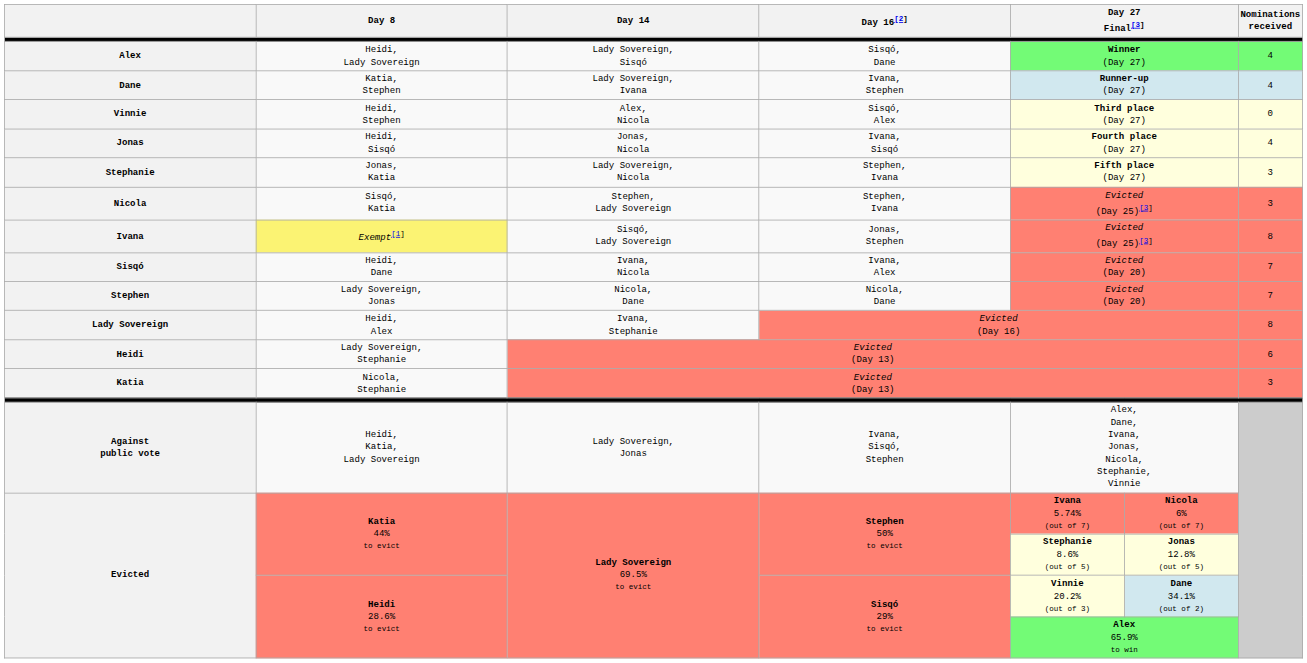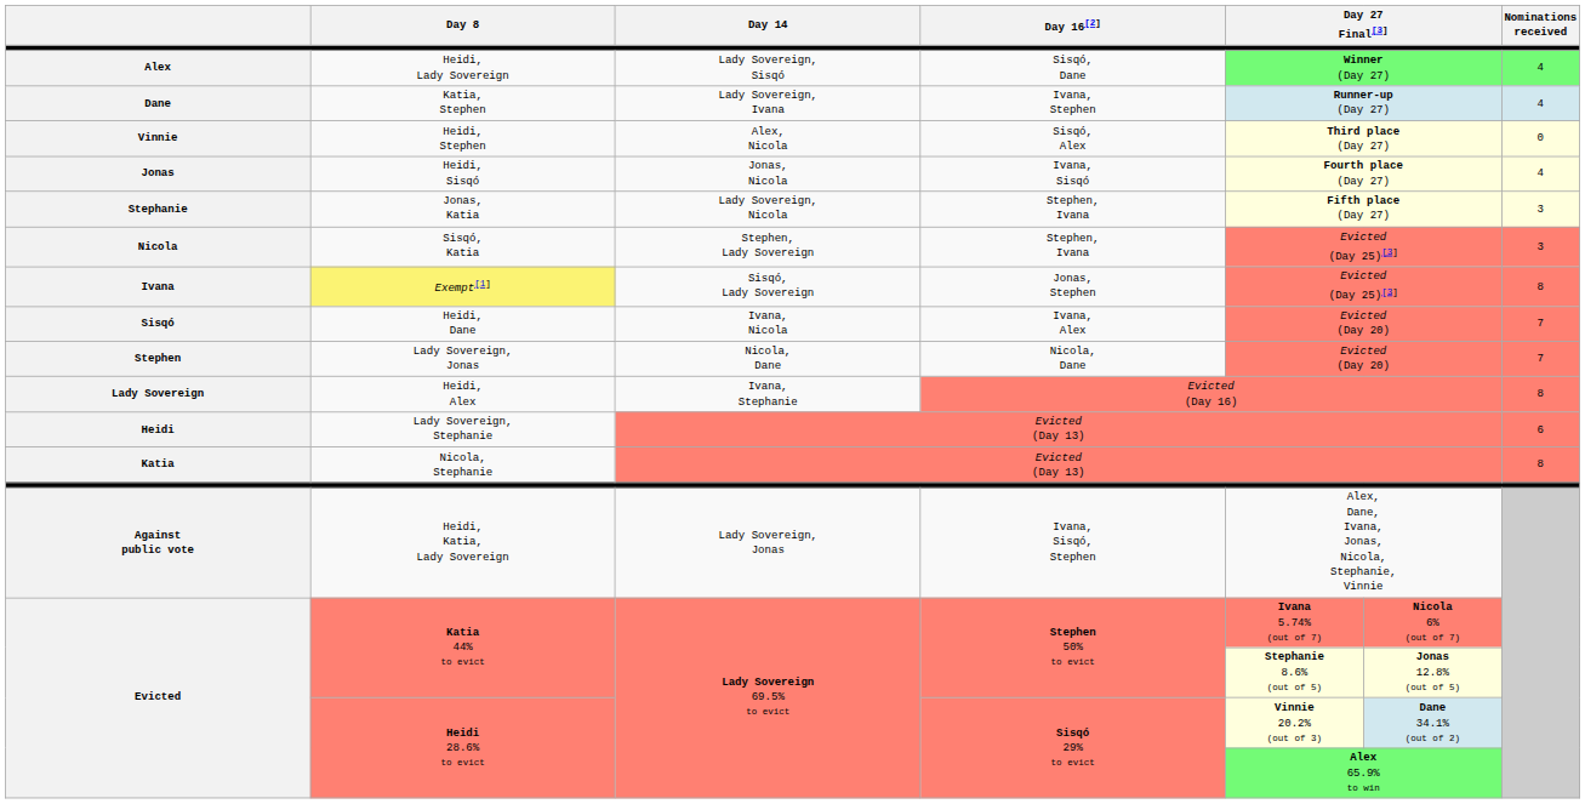 <table class="wikitable nowrap" style="text-align:center; font-size:85%; line-height:15px; width:100%;">
 <tr>
 <th style="width:20%;"></th>
 <th style="width:20%;">Day 8</th>
 <th style="width:20%;">Day 14</th>
 <th style="width:20%;">Day 16<sup><a href='#'>[2</a>]</sup></th>
 <th colspan="2" style="width:20%;">Day 27<br>Final<sup><a href='#'>[3</a>]</sup></th>
 <th style="width:1%;">Nominations<br>received</th>
 </tr>
 <tr>
 <th style="background:#000;" colspan="7"></th>
 </tr>
 <tr>
 <th>Alex</th>
 <td>Heidi,<br>Lady Sovereign</td>
 <td>Lady Sovereign,<br>Sisqó</td>
 <td>Sisqó,<br>Dane</td>
 <td style="background:#73FB76" colspan=2><strong>Winner</strong><br>(Day 27)</td>
 <td style="background:#73FB76">4</td>
 </tr>
 <tr>
 <th>Dane</th>
 <td>Katia,<br>Stephen</td>
 <td>Lady Sovereign,<br>Ivana</td>
 <td>Ivana,<br>Stephen</td>
 <td style="background:#D1E8EF" colspan=2><strong>Runner-up</strong><br>(Day 27)</td>
 <td style="background:#D1E8EF">4</td>
 </tr>
 <tr>
 <th>Vinnie</th>
 <td>Heidi,<br>Stephen</td>
 <td>Alex,<br>Nicola</td>
 <td>Sisqó,<br>Alex</td>
 <td style="background:#ffd;" colspan="2"><strong>Third place</strong><br>(Day 27)</td>
 <td style="background:#ffd;">0</td>
 </tr>
 <tr>
 <th>Jonas</th>
 <td>Heidi,<br>Sisqó</td>
 <td>Jonas,<br>Nicola</td>
 <td>Ivana,<br>Sisqó</td>
 <td style="background:#ffd;" colspan="2"><strong>Fourth place</strong><br>(Day 27)</td>
 <td style="background:#ffd;">4</td>
 </tr>
 <tr>
 <th>Stephanie</th>
 <td>Jonas,<br>Katia</td>
 <td>Lady Sovereign,<br>Nicola</td>
 <td>Stephen,<br>Ivana</td>
 <td style="background:#ffd;" colspan="2"><strong>Fifth place</strong><br>(Day 27)</td>
 <td style="background:#ffd;">3</td>
 </tr>
 <tr>
 <th>Nicola</th>
 <td>Sisqó,<br>Katia</td>
 <td>Stephen,<br>Lady Sovereign</td>
 <td>Stephen,<br>Ivana</td>
 <td style="background:#FF8072" colspan=2><em>Evicted</em> <br> (Day 25)<sup><a href='#'>[3</a>]</sup></td>
 <td style="background:#FF8072">3</td>
 </tr>
 <tr>
 <th>Ivana</th>
 <td style="background:#fbf373;"><em>Exempt</em><sup><a href='#'>[1</a>]</sup></td>
 <td>Sisqó,<br>Lady Sovereign</td>
 <td>Jonas,<br>Stephen</td>
 <td style="background:#FF8072" colspan=2><em>Evicted</em><br>(Day 25)<sup><a href='#'>[3</a>]</sup></td>
 <td style="background:#FF8072">8</td>
 </tr>
 <tr>
 <th>Sisqó</th>
 <td>Heidi,<br>Dane</td>
 <td>Ivana,<br>Nicola</td>
 <td>Ivana,<br>Alex</td>
 <td style="background:#FF8072" colspan=2><em>Evicted</em><br>(Day 20)</td>
 <td style="background:#FF8072">7</td>
 </tr>
 <tr>
 <th>Stephen</th>
 <td>Lady Sovereign,<br>Jonas</td>
 <td>Nicola,<br>Dane</td>
 <td>Nicola,<br>Dane</td>
 <td style="background:#FF8072" colspan=2><em>Evicted</em><br>(Day 20)</td>
 <td style="background:#FF8072">7</td>
 </tr>
 <tr>
 <th>Lady Sovereign</th>
 <td>Heidi,<br>Alex</td>
 <td>Ivana,<br>Stephanie</td>
 <td style="background:#FF8072" colspan=3><em>Evicted</em><br>(Day 16)</td>
 <td style="background:#FF8072">8</td>
 </tr>
 <tr>
 <th>Heidi</th>
 <td>Lady Sovereign,<br>Stephanie</td>
 <td style="background:#FF8072" colspan=4><em>Evicted</em><br>(Day 13)</td>
 <td style="background:#FF8072">6</td>
 </tr>
 <tr>
 <th>Katia</th>
 <td>Nicola,<br>Stephanie</td>
 <td style="background:#FF8072" colspan=4><em>Evicted</em><br>(Day 13)</td>
-<td style="background:#FF8072">3</td>
+<td style="background:#FF8072">8</td>
 </tr>
 <tr>
 <th style="background:#000" colspan="7"></th>
 </tr>
 <tr>
 <th>Against<br>public vote</th>
 <td>Heidi,<br>Katia,<br>Lady Sovereign</td>
 <td>Lady Sovereign,<br>Jonas</td>
 <td>Ivana,<br>Sisqó,<br>Stephen</td>
 <td colspan=2>Alex,<br>Dane,<br>Ivana,<br>Jonas,<br>Nicola,<br>Stephanie,<br>Vinnie</td>
 <td style="background:#ccc;" rowspan="6"></td>
 </tr>
 <tr>
 <th rowspan=4>Evicted</th>
 <td rowspan=2 style="background:#FF8072"><strong>Katia</strong><br>44%<br><small>to evict</small></td>
 <td rowspan=4 style="background:#FF8072"><strong>Lady Sovereign</strong><br>69.5%<br><small>to evict</small></td>
 <td rowspan=2 style="background:#FF8072"><strong>Stephen</strong><br>50%<br><small>to evict</small></td>
 <td style="background:#FF8072"><strong>Ivana</strong><br>5.74%<br><small>(out of 7)</small></td>
 <td style="background:#FF8072"><strong>Nicola</strong><br>6%<br><small>(out of 7)</small></td>
 </tr>
 <tr style="background:#ffd;">
 <td style="width:9%;"><strong>Stephanie</strong><br>8.6%<br><small>(out of 5)</small></td>
 <td style="width:9%;"><strong>Jonas</strong><br>12.8%<br><small>(out of 5)</small></td>
 </tr>
 <tr>
 <td rowspan=2 style="background:#FF8072"><strong>Heidi</strong><br>28.6%<br><small>to evict</small></td>
 <td rowspan=2 style="background:#FF8072"><strong>Sisqó</strong><br>29%<br><small>to evict</small></td>
 <td style="background:#ffd; width:9%;"><strong>Vinnie</strong><br>20.2%<br><small>(out of 3)</small></td>
 <td style="background:#D1E8EF; width:9%;"><strong>Dane</strong><br>34.1%<br><small>(out of 2)</small></td>
 </tr>
 <tr>
 <td colspan=2 style="background:#73FB76; width:9%;"><strong>Alex</strong><br>65.9%<br><small>to win</small></td>
 </tr>
 </table>
